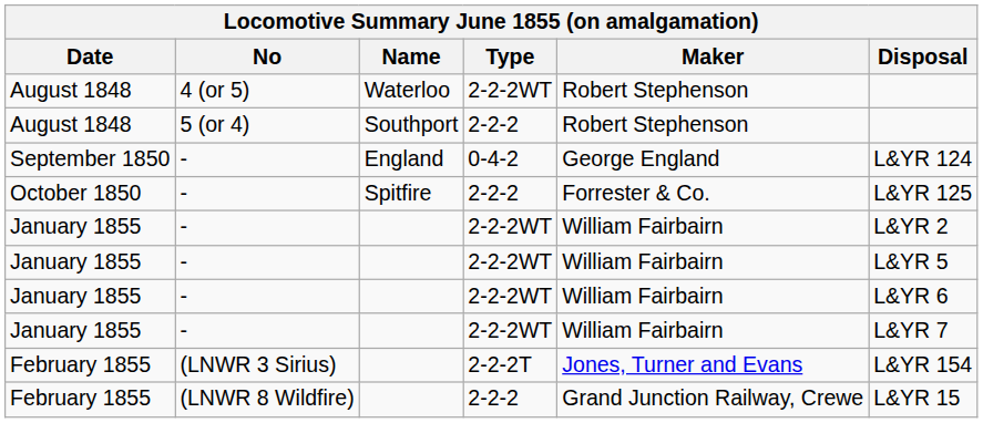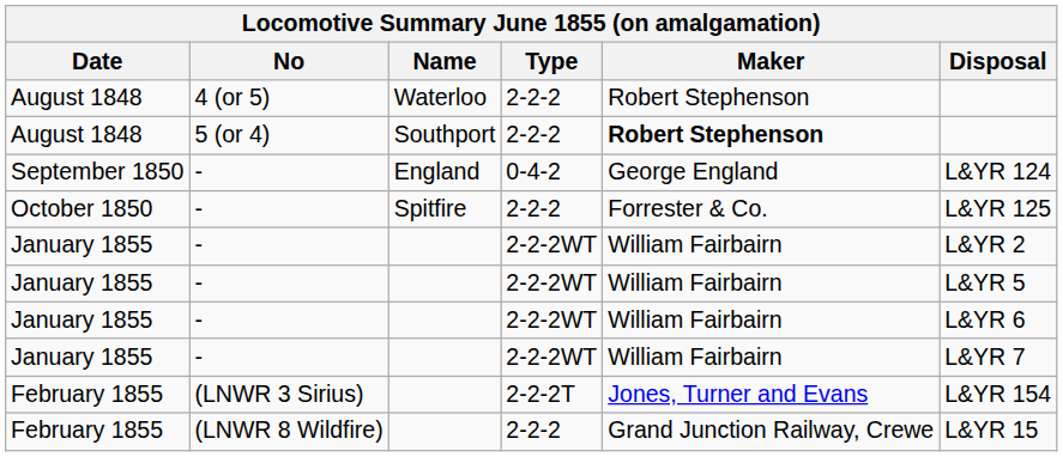 <table class="wikitable mw-collapsible mw-collapsed">
 <tr>
 <th colspan="6" style="text-align: center;">Locomotive Summary June 1855 (on amalgamation)</th>
 </tr>
 <tr>
 <th>Date</th>
 <th>No</th>
 <th>Name</th>
 <th>Type</th>
 <th>Maker</th>
 <th>Disposal</th>
 </tr>
 <tr>
 <td>August 1848</td>
 <td>4 (or 5)</td>
 <td>Waterloo</td>
-<td>2-2-2WT</td>
+<td>2-2-2</td>
 <td>Robert Stephenson</td>
 <td></td>
 </tr>
 <tr>
 <td>August 1848</td>
 <td>5 (or 4)</td>
 <td>Southport</td>
 <td>2-2-2</td>
-<td>Robert Stephenson</td>
+<td><strong>Robert Stephenson</strong></td>
 <td></td>
 </tr>
 <tr>
 <td>September 1850</td>
 <td>-</td>
 <td>England</td>
 <td>0-4-2</td>
 <td>George England</td>
 <td>L&YR 124</td>
 </tr>
 <tr>
 <td>October 1850</td>
 <td>-</td>
 <td>Spitfire</td>
 <td>2-2-2</td>
 <td>Forrester & Co.</td>
 <td>L&YR 125</td>
 </tr>
 <tr>
 <td>January 1855</td>
 <td>-</td>
 <td></td>
 <td>2-2-2WT</td>
 <td>William Fairbairn</td>
 <td>L&YR 2</td>
 </tr>
 <tr>
 <td>January 1855</td>
 <td>-</td>
 <td></td>
 <td>2-2-2WT</td>
 <td>William Fairbairn</td>
 <td>L&YR 5</td>
 </tr>
 <tr>
 <td>January 1855</td>
 <td>-</td>
 <td></td>
 <td>2-2-2WT</td>
 <td>William Fairbairn</td>
 <td>L&YR 6</td>
 </tr>
 <tr>
 <td>January 1855</td>
 <td>-</td>
 <td></td>
 <td>2-2-2WT</td>
 <td>William Fairbairn</td>
 <td>L&YR 7</td>
 </tr>
 <tr>
 <td>February 1855</td>
 <td>(LNWR 3 Sirius)</td>
 <td></td>
 <td>2-2-2T</td>
 <td><a href='#'>Jones, Turner and Evans</a></td>
 <td>L&YR 154</td>
 </tr>
 <tr>
 <td>February 1855</td>
 <td>(LNWR 8 Wildfire)</td>
 <td></td>
 <td>2-2-2</td>
 <td>Grand Junction Railway, Crewe</td>
 <td>L&YR 15</td>
 </tr>
 </table>
